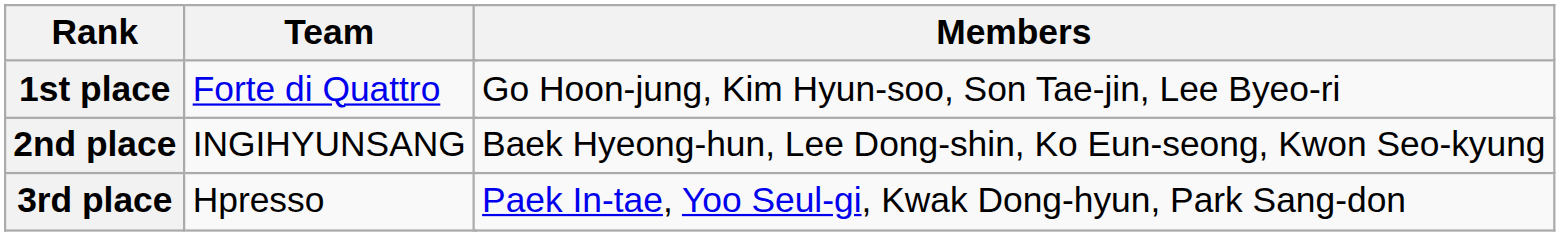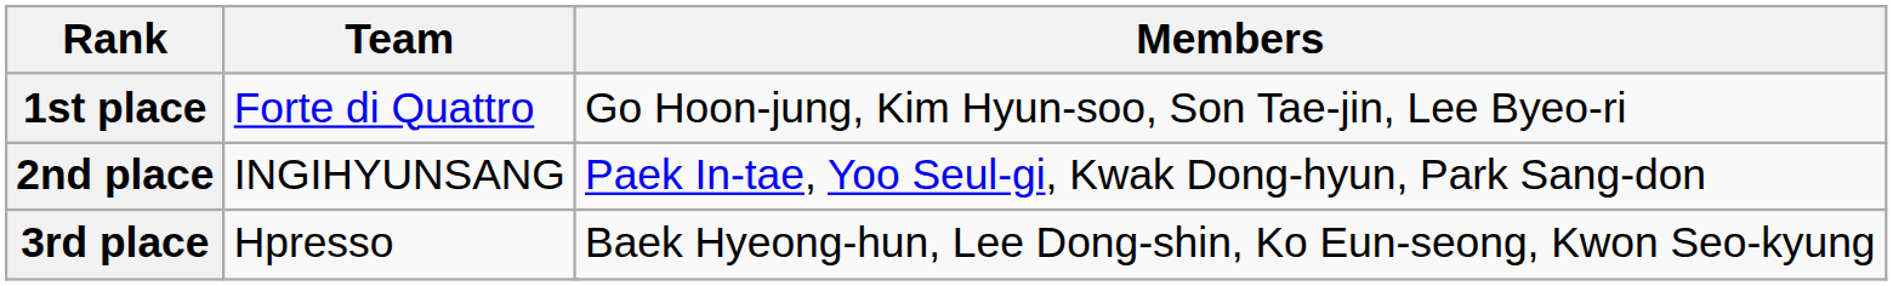 <table class="wikitable">
 <tr>
 <th><strong>Rank</strong></th>
 <th colspan="2"><strong>Team</strong></th>
 <th><strong>Members</strong></th>
 </tr>
 <tr>
 <th><strong>1st place</strong></th>
 <td colspan="2"><a href='#'>Forte di Quattro</a></td>
 <td>Go Hoon-jung, Kim Hyun-soo, Son Tae-jin, Lee Byeo-ri</td>
 </tr>
 <tr>
 <th><strong>2nd place</strong></th>
 <td colspan="2">INGIHYUNSANG</td>
-<td>Baek Hyeong-hun, Lee Dong-shin, Ko Eun-seong, Kwon Seo-kyung</td>
+<td><a href='#'>Paek In-tae</a>, <a href='#'>Yoo Seul-gi</a>, Kwak Dong-hyun,  Park Sang-don</td>
 </tr>
 <tr>
 <th><strong>3rd place</strong></th>
 <td colspan="2">Hpresso</td>
-<td><a href='#'>Paek In-tae</a>, <a href='#'>Yoo Seul-gi</a>, Kwak Dong-hyun,  Park Sang-don</td>
+<td>Baek Hyeong-hun, Lee Dong-shin, Ko Eun-seong, Kwon Seo-kyung</td>
 </tr>
 </table>
